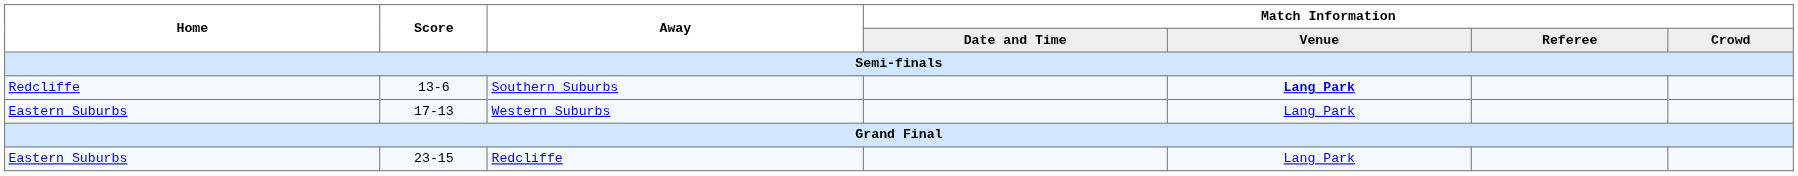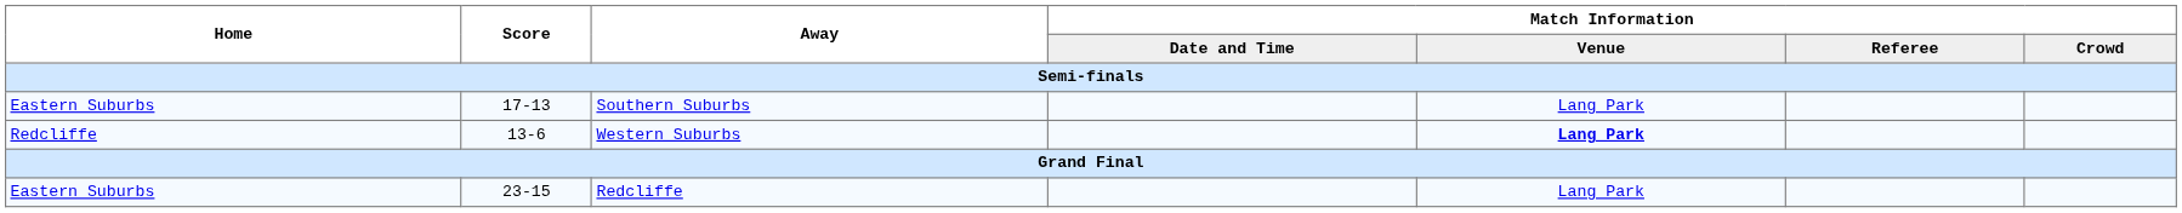 <table width="100%" cellspacing="0" cellpadding="3" border="1" style="border-collapse:collapse; font-size:90%; text-align:center;">
 <tr>
 <th rowspan="2" width="21%">Home</th>
 <th rowspan="2" width="6%">Score</th>
 <th rowspan="2" width="21%">Away</th>
 <th colspan="6">Match Information</th>
 </tr>
 <tr bgcolor="#EFEFEF">
 <th width="17%">Date and Time</th>
 <th width="17%">Venue</th>
 <th width="11%">Referee</th>
 <th width="7%">Crowd</th>
 </tr>
 <tr bgcolor="#D0E7FF">
 <td colspan="7"><strong>Semi-finals</strong></td>
 </tr>
 <tr bgcolor="#F5FAFF">
-<td align="left"> <a href='#'>Redcliffe</a></td>
-<td>13-6</td>
+<td align="left"> <a href='#'>Eastern Suburbs</a></td>
+<td>17-13</td>
 <td align="left"> <a href='#'>Southern Suburbs</a></td>
 <td></td>
-<td><strong><a href='#'>Lang Park</a></strong></td>
+<td><a href='#'>Lang Park</a></td>
 <td></td>
 <td></td>
 </tr>
 <tr bgcolor="#F5FAFF">
-<td align="left"> <a href='#'>Eastern Suburbs</a></td>
-<td>17-13</td>
+<td align="left"> <a href='#'>Redcliffe</a></td>
+<td>13-6</td>
 <td align="left"> <a href='#'>Western Suburbs</a></td>
 <td></td>
-<td><a href='#'>Lang Park</a></td>
+<td><strong><a href='#'>Lang Park</a></strong></td>
 <td></td>
 <td></td>
 </tr>
 <tr bgcolor="#D0E7FF">
 <td colspan="7"><strong>Grand Final</strong></td>
 </tr>
 <tr bgcolor="#F5FAFF">
 <td align="left"> <a href='#'>Eastern Suburbs</a></td>
 <td>23-15</td>
 <td align="left"> <a href='#'>Redcliffe</a></td>
 <td></td>
 <td><a href='#'>Lang Park</a></td>
 <td></td>
 <td></td>
 </tr>
 </table>
